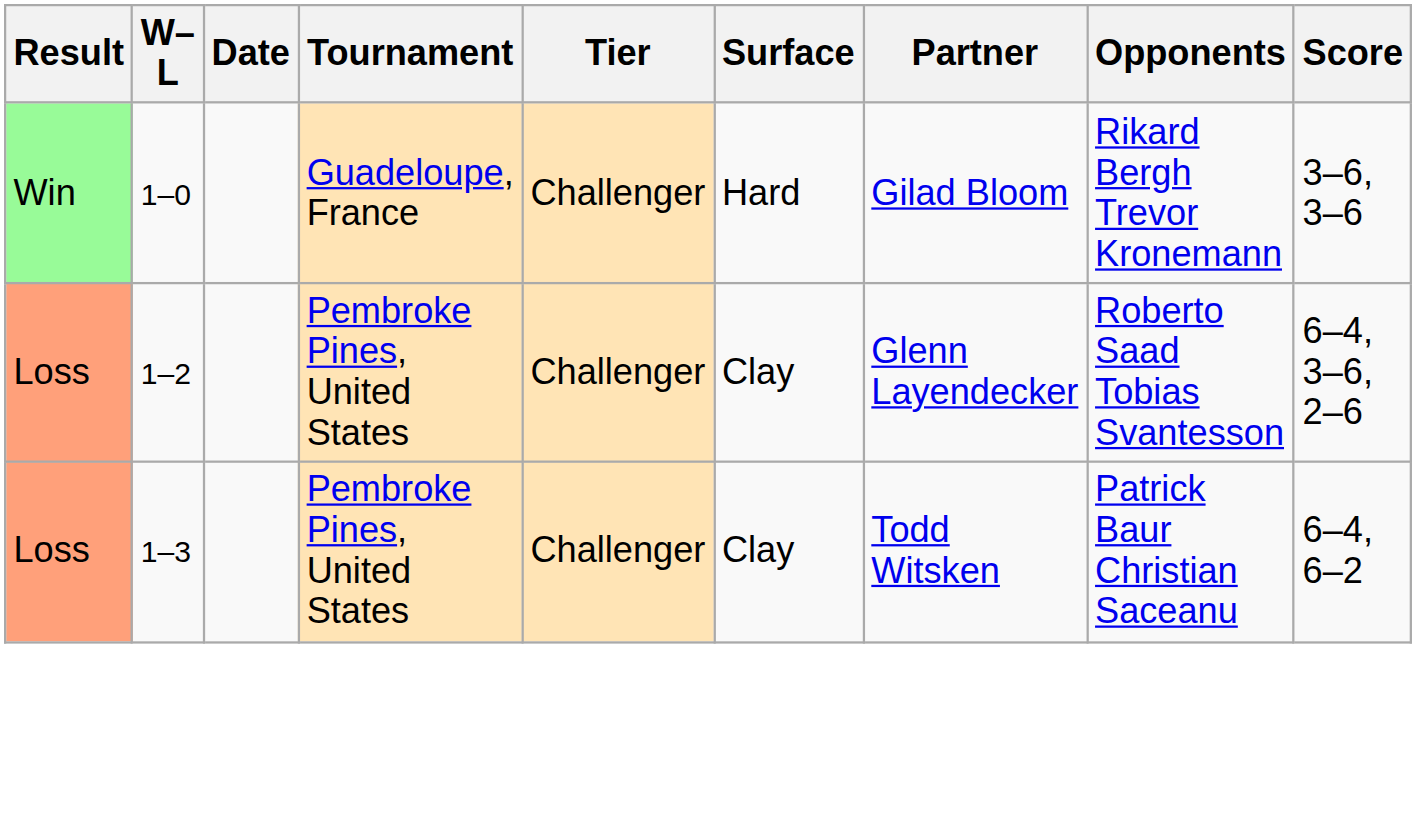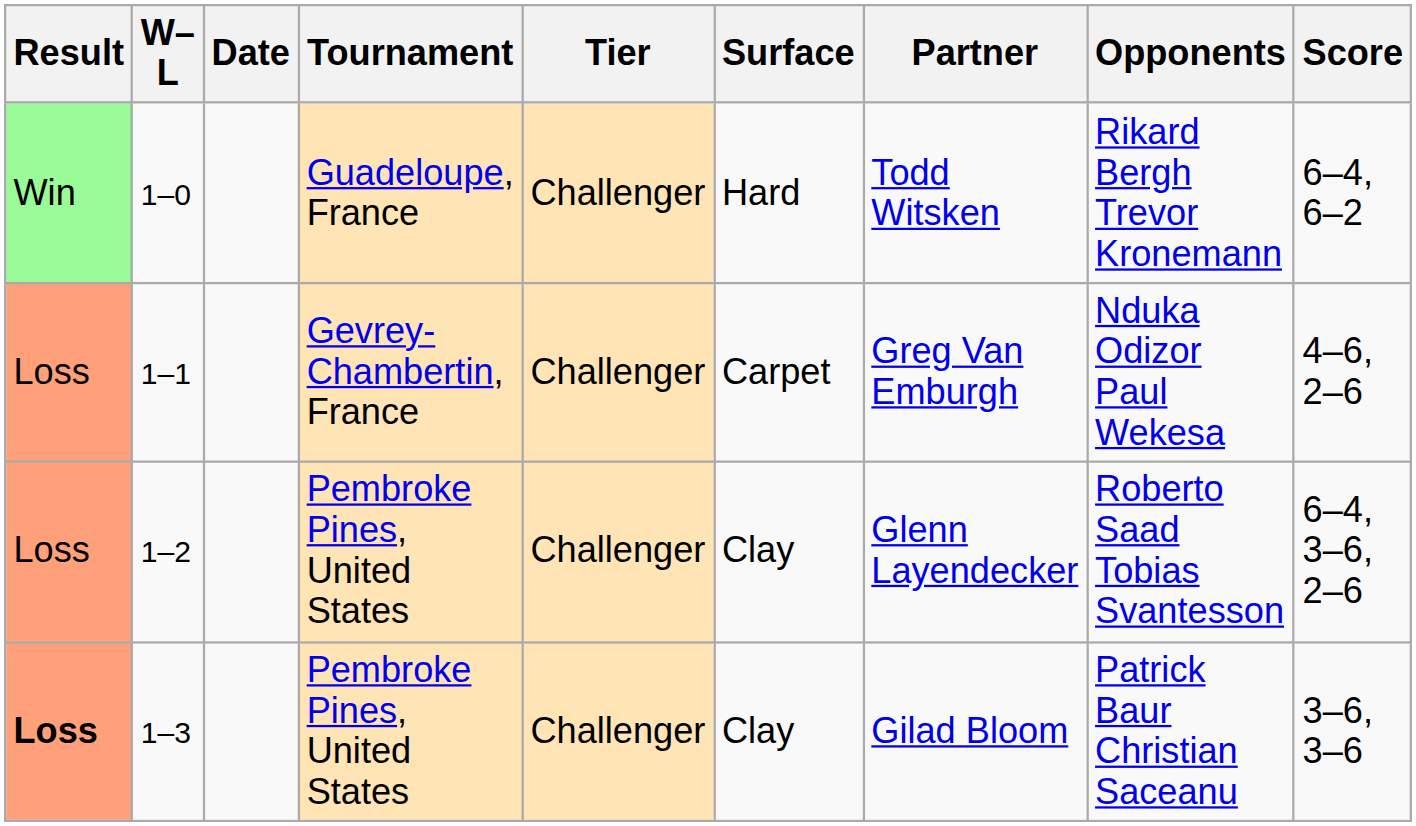 <table class="sortable wikitable">
 <tr>
 <th>Result</th>
 <th class="unsortable">W–L</th>
 <th>Date</th>
 <th>Tournament</th>
 <th>Tier</th>
 <th>Surface</th>
 <th>Partner</th>
 <th>Opponents</th>
 <th class="unsortable">Score</th>
 </tr>
 <tr>
 <td style="background:#98fb98;">Win</td>
 <td><small>1–0</small></td>
 <td></td>
 <td style="background:moccasin;"><a href='#'>Guadeloupe</a>, France</td>
 <td style="background:moccasin;">Challenger</td>
 <td>Hard</td>
-<td> <a href='#'>Gilad Bloom</a></td>
+<td> <a href='#'>Todd Witsken</a></td>
 <td> <a href='#'>Rikard Bergh</a> <br>  <a href='#'>Trevor Kronemann</a></td>
-<td>3–6, 3–6</td>
+<td>6–4, 6–2</td>
+</tr>
+<tr>
+<td style="background:#ffa07a;">Loss</td>
+<td><small>1–1</small></td>
+<td></td>
+<td style="background:moccasin;"><a href='#'>Gevrey-Chambertin</a>, France</td>
+<td style="background:moccasin;">Challenger</td>
+<td>Carpet</td>
+<td> <a href='#'>Greg Van Emburgh</a></td>
+<td> <a href='#'>Nduka Odizor</a> <br>  <a href='#'>Paul Wekesa</a></td>
+<td>4–6, 2–6</td>
 </tr>
 <tr>
 <td style="background:#ffa07a;">Loss</td>
 <td><small>1–2</small></td>
 <td></td>
 <td style="background:moccasin;"><a href='#'>Pembroke Pines</a>, United States</td>
 <td style="background:moccasin;">Challenger</td>
 <td>Clay</td>
 <td> <a href='#'>Glenn Layendecker</a></td>
 <td> <a href='#'>Roberto Saad</a> <br>  <a href='#'>Tobias Svantesson</a></td>
 <td>6–4, 3–6, 2–6</td>
 </tr>
 <tr>
-<td style="background:#ffa07a;">Loss</td>
+<td style="background:#ffa07a;"><strong>Loss</strong></td>
 <td><small>1–3</small></td>
 <td></td>
 <td style="background:moccasin;"><a href='#'>Pembroke Pines</a>, United States</td>
 <td style="background:moccasin;">Challenger</td>
 <td>Clay</td>
-<td> <a href='#'>Todd Witsken</a></td>
+<td> <a href='#'>Gilad Bloom</a></td>
 <td> <a href='#'>Patrick Baur</a> <br>  <a href='#'>Christian Saceanu</a></td>
-<td>6–4, 6–2</td>
+<td>3–6, 3–6</td>
 </tr>
 </table>
